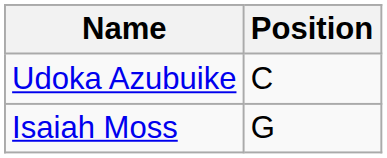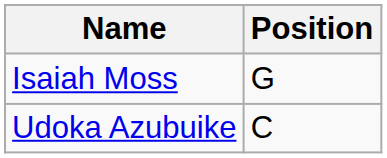 <table class="wikitable">
 <tr>
 <th>Name</th>
 <th>Position</th>
 </tr>
 <tr>
+<td><a href='#'>Isaiah Moss</a></td>
+<td>G</td>
+</tr>
+<tr>
 <td><a href='#'>Udoka Azubuike</a></td>
 <td>C</td>
 </tr>
-<tr>
-<td><a href='#'>Isaiah Moss</a></td>
-<td>G</td>
-</tr>
 </table>
